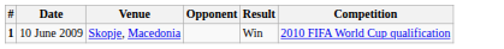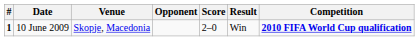 <table class="wikitable">
 <tr>
 <th>#</th>
 <th>Date</th>
 <th>Venue</th>
 <th>Opponent</th>
+<th>Score</th>
 <th>Result</th>
 <th>Competition</th>
 </tr>
 <tr>
 <td><strong>1</strong></td>
 <td>10 June 2009</td>
 <td><a href='#'>Skopje</a>, <a href='#'>Macedonia</a></td>
 <td></td>
+<td>2–0</td>
 <td>Win</td>
-<td><a href='#'>2010 FIFA World Cup qualification</a></td>
+<td><strong><a href='#'>2010 FIFA World Cup qualification</a></strong></td>
 </tr>
 </table>
